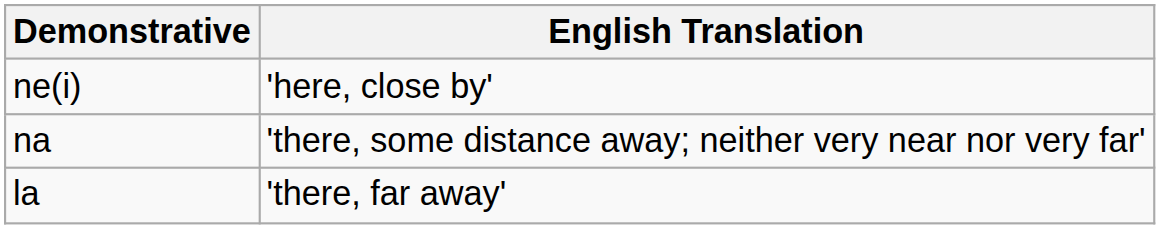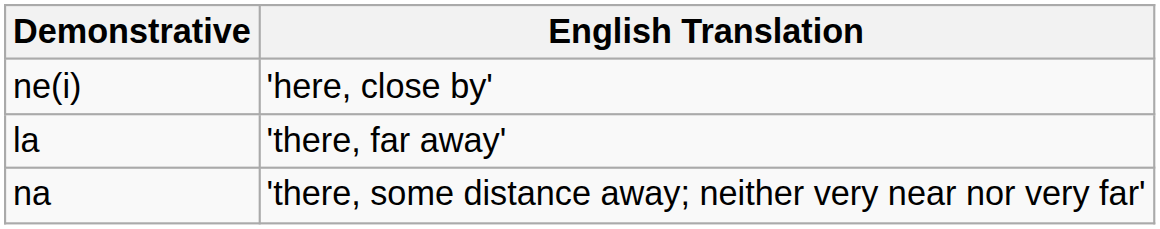 <table class="wikitable">
 <tr>
 <th>Demonstrative</th>
 <th>English Translation</th>
 </tr>
 <tr>
 <td>ne(i)</td>
 <td>'here, close by'</td>
 </tr>
 <tr>
+<td>la</td>
+<td>'there, far away'</td>
+</tr>
+<tr>
 <td>na</td>
 <td>'there, some distance away; neither very near nor very far'</td>
 </tr>
-<tr>
-<td>la</td>
-<td>'there, far away'</td>
-</tr>
 </table>
